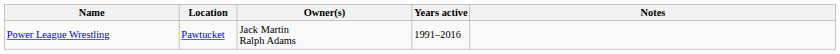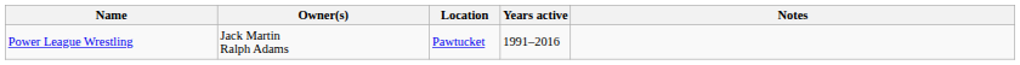 <table class=wikitable>
 <tr>
 <th style="width:21%;">Name</th>
+<th style="width:21%;">Owner(s)</th>
 <th style="width:7%;">Location</th>
-<th style="width:21%;">Owner(s)</th>
 <th style="width:7%;">Years active</th>
 <th style="width:55%;">Notes</th>
 </tr>
 <tr>
 <td><a href='#'>Power League Wrestling</a></td>
+<td>Jack Martin<br>Ralph Adams</td>
 <td><a href='#'>Pawtucket</a></td>
-<td>Jack Martin<br>Ralph Adams</td>
 <td>1991–2016</td>
 <td></td>
 </tr>
 </table>
